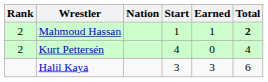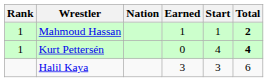 <table class="wikitable sortable" style="text-align:center;">
 <tr>
 <th>Rank</th>
 <th>Wrestler</th>
 <th>Nation</th>
+<th>Earned</th>
 <th>Start</th>
-<th>Earned</th>
 <th>Total</th>
 </tr>
 <tr style="background:#cfc;">
-<td>2</td>
+<td>1</td>
 <td align=left><a href='#'>Mahmoud Hassan</a></td>
 <td align=left></td>
 <td>1</td>
 <td>1</td>
 <td><strong>2</strong></td>
 </tr>
 <tr style="background:#cfc;">
-<td>2</td>
+<td>1</td>
 <td align=left><a href='#'>Kurt Pettersén</a></td>
 <td align=left></td>
-<td>4</td>
 <td>0</td>
 <td>4</td>
+<td><strong>4</strong></td>
 </tr>
 <tr>
 <td></td>
 <td align=left><a href='#'>Halil Kaya</a></td>
 <td align=left></td>
 <td>3</td>
 <td>3</td>
 <td>6</td>
 </tr>
 </table>
